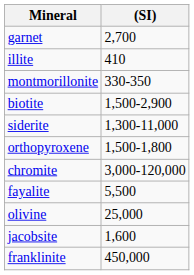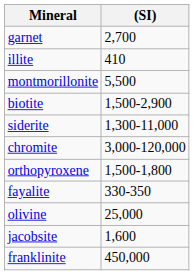 <table class="wikitable collapsible collapsed">
 <tr>
 <th>Mineral</th>
 <th> (SI)</th>
 </tr>
 <tr>
 <td><a href='#'>garnet</a></td>
 <td>2,700</td>
 </tr>
 <tr>
 <td><a href='#'>illite</a></td>
 <td>410</td>
 </tr>
 <tr>
 <td><a href='#'>montmorillonite</a></td>
-<td>330-350</td>
+<td>5,500</td>
 </tr>
 <tr>
 <td><a href='#'>biotite</a></td>
 <td>1,500-2,900</td>
 </tr>
 <tr>
 <td><a href='#'>siderite</a></td>
 <td>1,300-11,000</td>
 </tr>
 <tr>
+<td><a href='#'>chromite</a></td>
+<td>3,000-120,000</td>
+</tr>
+<tr>
 <td><a href='#'>orthopyroxene</a></td>
 <td>1,500-1,800</td>
 </tr>
 <tr>
-<td><a href='#'>chromite</a></td>
-<td>3,000-120,000</td>
-</tr>
-<tr>
 <td><a href='#'>fayalite</a></td>
-<td>5,500</td>
+<td>330-350</td>
 </tr>
 <tr>
 <td><a href='#'>olivine</a></td>
 <td>25,000</td>
 </tr>
 <tr>
 <td><a href='#'>jacobsite</a></td>
 <td>1,600</td>
 </tr>
 <tr>
 <td><a href='#'>franklinite</a></td>
 <td>450,000</td>
 </tr>
 </table>
